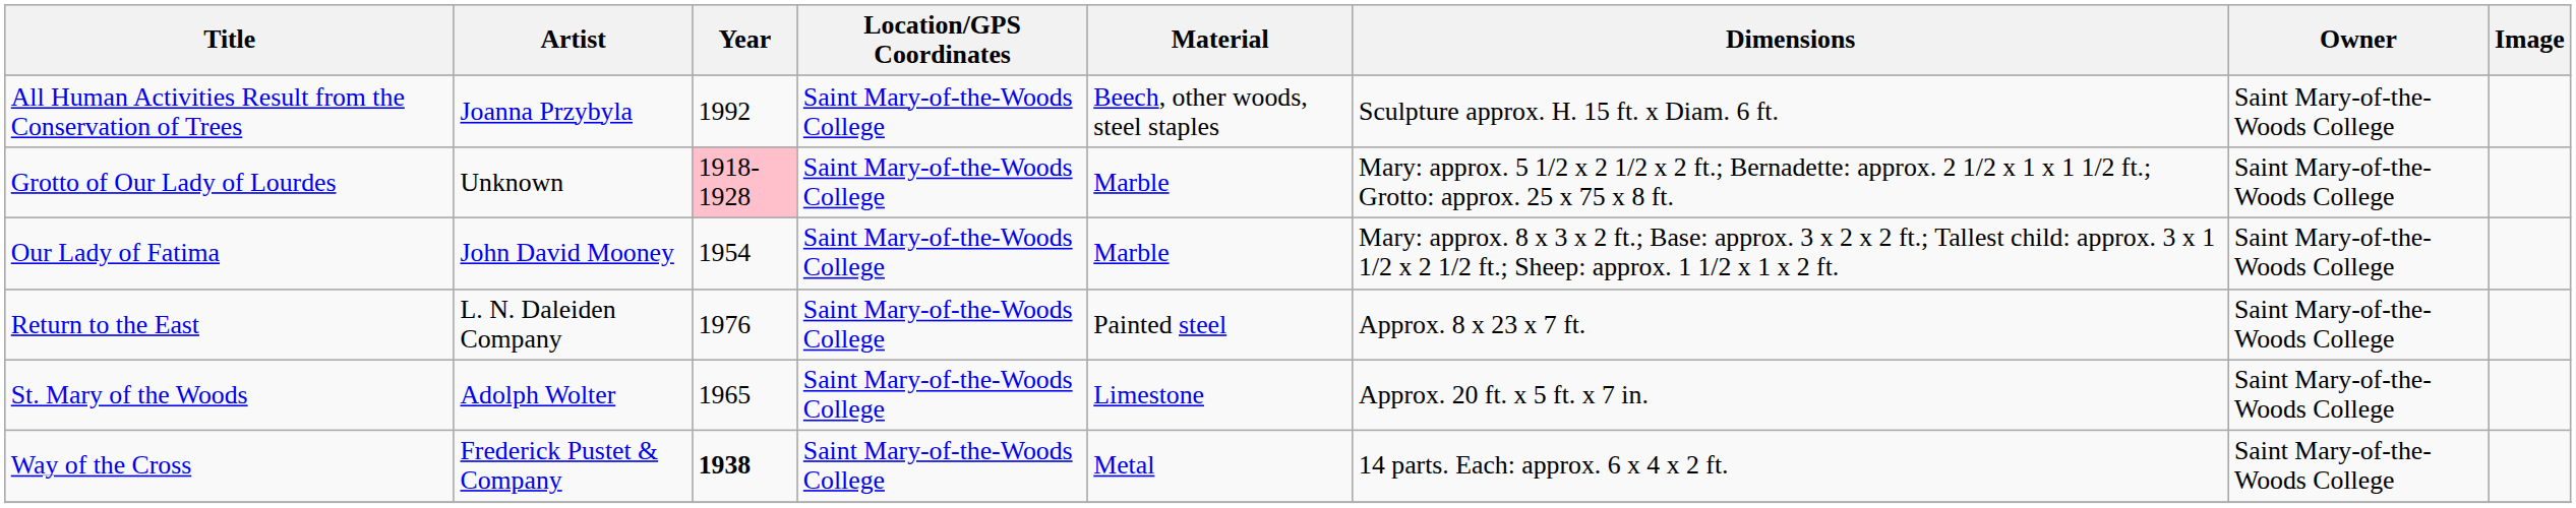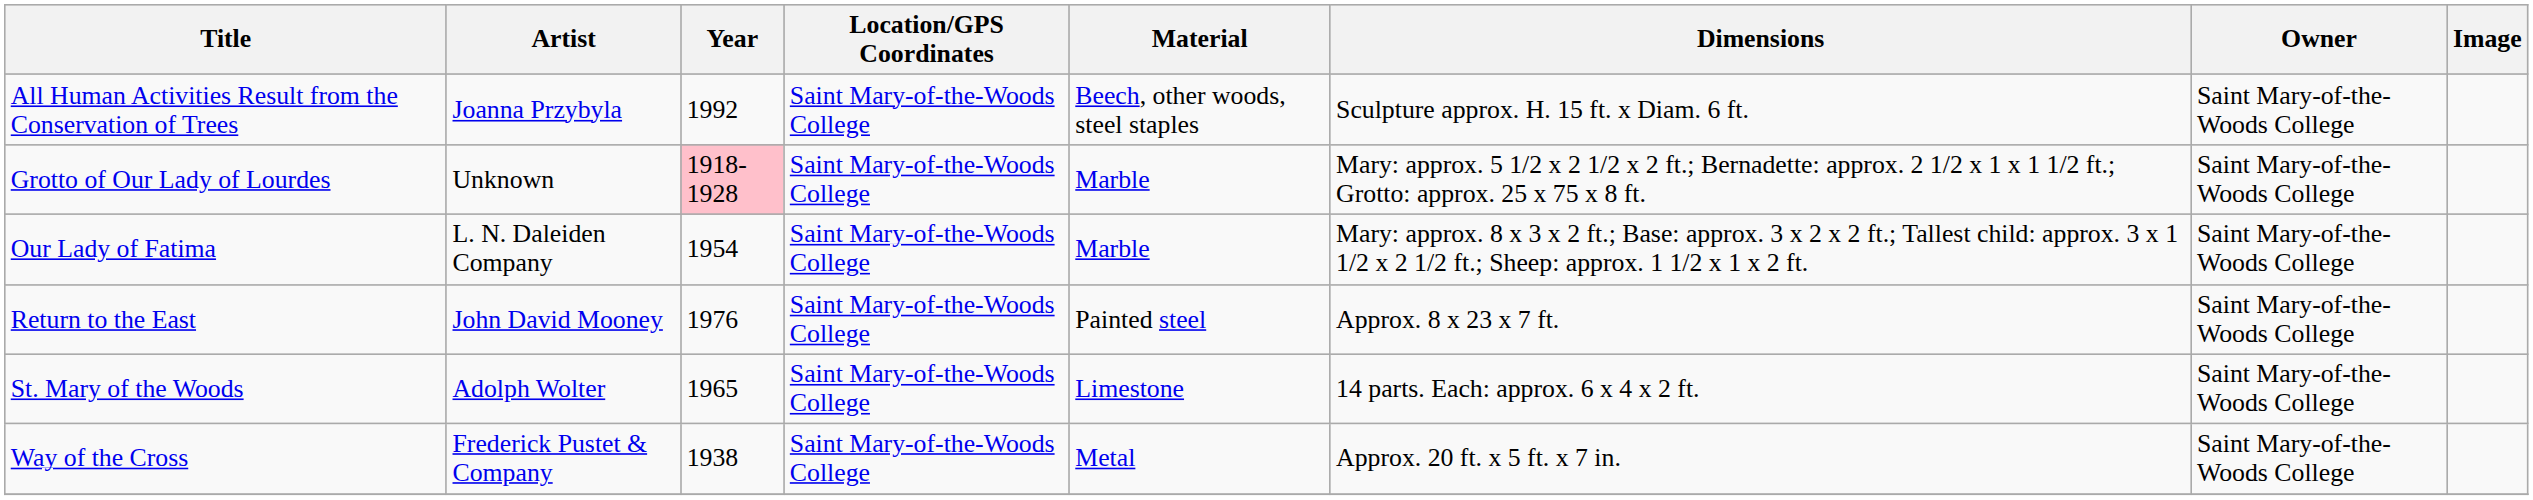 <table class="wikitable sortable">
 <tr>
 <th>Title</th>
 <th>Artist</th>
 <th>Year</th>
 <th>Location/GPS Coordinates</th>
 <th>Material</th>
 <th>Dimensions</th>
 <th>Owner</th>
 <th>Image</th>
 </tr>
 <tr>
 <td><a href='#'>All Human Activities Result from the Conservation of Trees</a></td>
 <td><a href='#'>Joanna Przybyla</a></td>
 <td>1992</td>
 <td><a href='#'>Saint Mary-of-the-Woods College</a></td>
 <td><a href='#'>Beech</a>, other woods, steel staples</td>
 <td>Sculpture approx. H. 15 ft. x Diam. 6 ft.</td>
 <td>Saint Mary-of-the-Woods College</td>
 <td></td>
 </tr>
 <tr>
 <td><a href='#'>Grotto of Our Lady of Lourdes</a></td>
 <td>Unknown</td>
 <td style="background: pink;">1918-1928</td>
 <td><a href='#'>Saint Mary-of-the-Woods College</a></td>
 <td><a href='#'>Marble</a></td>
 <td>Mary: approx. 5 1/2 x 2 1/2 x 2 ft.; Bernadette: approx. 2 1/2 x 1 x 1 1/2 ft.; Grotto: approx. 25 x 75 x 8 ft.</td>
 <td>Saint Mary-of-the-Woods College</td>
 <td></td>
 </tr>
 <tr>
 <td><a href='#'>Our Lady of Fatima</a></td>
-<td><a href='#'>John David Mooney</a></td>
+<td>L. N. Daleiden Company</td>
 <td>1954</td>
 <td><a href='#'>Saint Mary-of-the-Woods College</a></td>
 <td><a href='#'>Marble</a></td>
 <td>Mary: approx. 8 x 3 x 2 ft.; Base: approx. 3 x 2 x 2 ft.; Tallest child: approx. 3 x 1 1/2 x 2 1/2 ft.; Sheep: approx. 1 1/2 x 1 x 2 ft.</td>
 <td>Saint Mary-of-the-Woods College</td>
 <td></td>
 </tr>
 <tr>
 <td><a href='#'>Return to the East</a></td>
-<td>L. N. Daleiden Company</td>
+<td><a href='#'>John David Mooney</a></td>
 <td>1976</td>
 <td><a href='#'>Saint Mary-of-the-Woods College</a></td>
 <td>Painted <a href='#'>steel</a></td>
 <td>Approx. 8 x 23 x 7 ft.</td>
 <td>Saint Mary-of-the-Woods College</td>
 <td></td>
 </tr>
 <tr>
 <td><a href='#'>St. Mary of the Woods</a></td>
 <td><a href='#'>Adolph Wolter</a></td>
 <td>1965</td>
 <td><a href='#'>Saint Mary-of-the-Woods College</a></td>
 <td><a href='#'>Limestone</a></td>
-<td>Approx. 20 ft. x 5 ft. x 7 in.</td>
+<td>14 parts. Each: approx. 6 x 4 x 2 ft.</td>
 <td>Saint Mary-of-the-Woods College</td>
 <td></td>
 </tr>
 <tr>
 <td><a href='#'>Way of the Cross</a></td>
 <td><a href='#'>Frederick Pustet & Company</a></td>
-<td><strong>1938</strong></td>
+<td>1938</td>
 <td><a href='#'>Saint Mary-of-the-Woods College</a></td>
 <td><a href='#'>Metal</a></td>
-<td>14 parts. Each: approx. 6 x 4 x 2 ft.</td>
+<td>Approx. 20 ft. x 5 ft. x 7 in.</td>
 <td>Saint Mary-of-the-Woods College</td>
 <td></td>
 </tr>
 <tr>
 </tr>
 </table>
